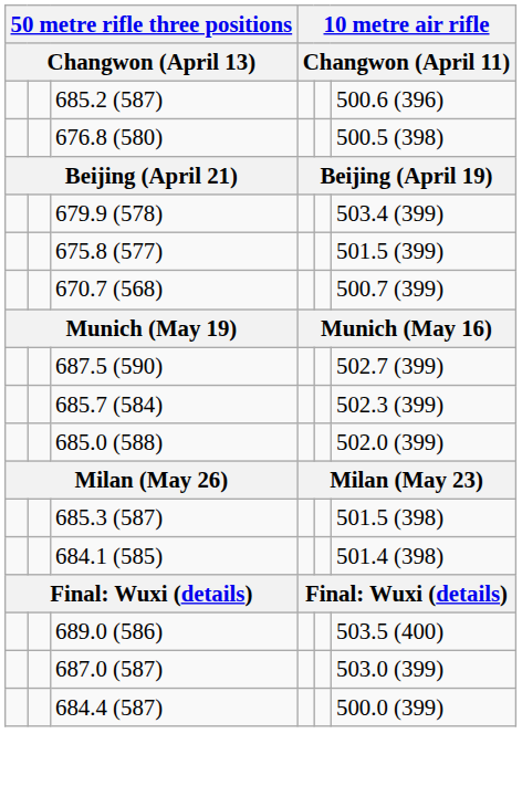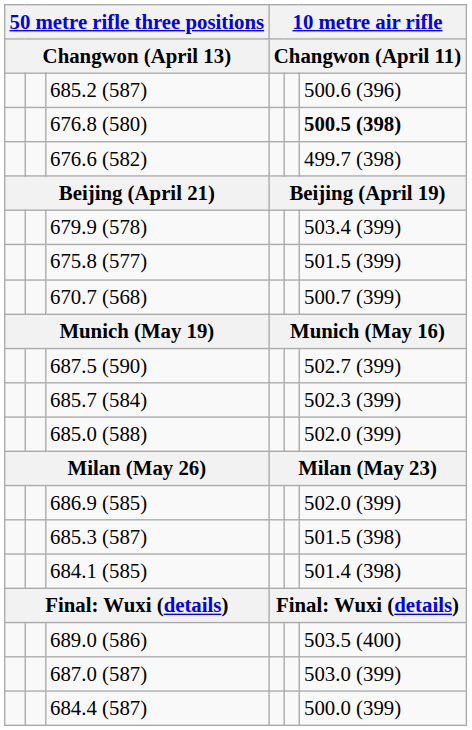 <table class="wikitable" style="font-size: 95%">
 <tr>
 <th colspan=3><a href='#'>50 metre rifle three positions</a></th>
 <th colspan=3><a href='#'>10 metre air rifle</a></th>
 </tr>
 <tr>
 <th colspan=3>Changwon (April 13)</th>
 <th colspan=3>Changwon (April 11)</th>
 </tr>
 <tr>
 <td></td>
 <td></td>
 <td>685.2 (587)</td>
 <td></td>
 <td></td>
 <td>500.6 (396)</td>
 </tr>
 <tr>
 <td></td>
 <td></td>
 <td>676.8 (580)</td>
 <td></td>
 <td></td>
-<td>500.5 (398)</td>
+<td><strong>500.5 (398)</strong></td>
+</tr>
+<tr>
+<td></td>
+<td></td>
+<td>676.6 (582)</td>
+<td></td>
+<td></td>
+<td>499.7 (398)</td>
 </tr>
 <tr>
 <th colspan=3>Beijing (April 21)</th>
 <th colspan=3>Beijing (April 19)</th>
 </tr>
 <tr>
 <td></td>
 <td></td>
 <td>679.9 (578)</td>
 <td></td>
 <td></td>
 <td>503.4 (399)</td>
 </tr>
 <tr>
 <td></td>
 <td></td>
 <td>675.8 (577)</td>
 <td></td>
 <td></td>
 <td>501.5 (399)</td>
 </tr>
 <tr>
 <td></td>
 <td></td>
 <td>670.7 (568)</td>
 <td></td>
 <td></td>
 <td>500.7 (399)</td>
 </tr>
 <tr>
 <th colspan=3>Munich (May 19)</th>
 <th colspan=3>Munich (May 16)</th>
 </tr>
 <tr>
 <td></td>
 <td></td>
 <td>687.5 (590)</td>
 <td></td>
 <td></td>
 <td>502.7 (399)</td>
 </tr>
 <tr>
 <td></td>
 <td></td>
 <td>685.7 (584)</td>
 <td></td>
 <td></td>
 <td>502.3 (399)</td>
 </tr>
 <tr>
 <td></td>
 <td></td>
 <td>685.0 (588)</td>
 <td></td>
 <td></td>
 <td>502.0 (399)</td>
 </tr>
 <tr>
 <th colspan=3>Milan (May 26)</th>
 <th colspan=3>Milan (May 23)</th>
 </tr>
 <tr>
 <td></td>
 <td></td>
+<td>686.9 (585)</td>
+<td></td>
+<td></td>
+<td>502.0 (399)</td>
+</tr>
+<tr>
+<td></td>
+<td></td>
 <td>685.3 (587)</td>
 <td></td>
 <td></td>
 <td>501.5 (398)</td>
 </tr>
 <tr>
 <td></td>
 <td></td>
 <td>684.1 (585)</td>
 <td></td>
 <td></td>
 <td>501.4 (398)</td>
 </tr>
 <tr>
 <th colspan=3>Final: Wuxi (<a href='#'>details</a>)</th>
 <th colspan=3>Final: Wuxi (<a href='#'>details</a>)</th>
 </tr>
 <tr>
 <td></td>
 <td></td>
 <td>689.0 (586)</td>
 <td></td>
 <td></td>
 <td>503.5 (400)</td>
 </tr>
 <tr>
 <td></td>
 <td></td>
 <td>687.0 (587)</td>
 <td></td>
 <td></td>
 <td>503.0 (399)</td>
 </tr>
 <tr>
 <td></td>
 <td></td>
 <td>684.4 (587)</td>
 <td></td>
 <td></td>
 <td>500.0 (399)</td>
 </tr>
 </table>
